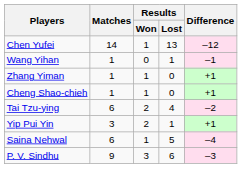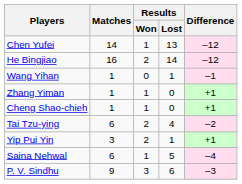 <table class=wikitable style="text-align:center; font-size:small">
 <tr>
 <th rowspan="2">Players</th>
 <th rowspan="2">Matches</th>
 <th colspan="2">Results</th>
 <th rowspan="2">Difference</th>
 </tr>
 <tr>
 <th>Won</th>
 <th>Lost</th>
 </tr>
 <tr>
 <td align="left"> <a href='#'>Chen Yufei</a></td>
 <td>14</td>
 <td>1</td>
 <td>13</td>
+<td bgcolor="#ffddee">–12</td>
+</tr>
+<tr>
+<td align="left"> <a href='#'>He Bingjiao</a></td>
+<td>16</td>
+<td>2</td>
+<td>14</td>
 <td bgcolor="#ffddee">–12</td>
 </tr>
 <tr>
 <td align="left"> <a href='#'>Wang Yihan</a></td>
 <td>1</td>
 <td>0</td>
 <td>1</td>
 <td bgcolor="#ffddee">–1</td>
 </tr>
 <tr>
 <td align="left"> <a href='#'>Zhang Yiman</a></td>
 <td>1</td>
 <td>1</td>
 <td>0</td>
 <td bgcolor="#ccffcc">+1</td>
 </tr>
 <tr>
 <td align="left"> <a href='#'>Cheng Shao-chieh</a></td>
 <td>1</td>
 <td>1</td>
 <td>0</td>
 <td bgcolor="#ccffcc">+1</td>
 </tr>
 <tr>
 <td align="left"> <a href='#'>Tai Tzu-ying</a></td>
 <td>6</td>
 <td>2</td>
 <td>4</td>
 <td bgcolor="#ffddee">–2</td>
 </tr>
 <tr>
 <td align="left"> <a href='#'>Yip Pui Yin</a></td>
 <td>3</td>
 <td>2</td>
 <td>1</td>
 <td bgcolor="#ccffcc">+1</td>
 </tr>
 <tr>
 <td align="left"> <a href='#'>Saina Nehwal</a></td>
 <td>6</td>
 <td>1</td>
 <td>5</td>
 <td bgcolor="#ffddee">–4</td>
 </tr>
 <tr>
 <td align="left"> <a href='#'>P. V. Sindhu</a></td>
 <td>9</td>
 <td>3</td>
 <td>6</td>
 <td bgcolor="#ffddee">–3</td>
 </tr>
 </table>
